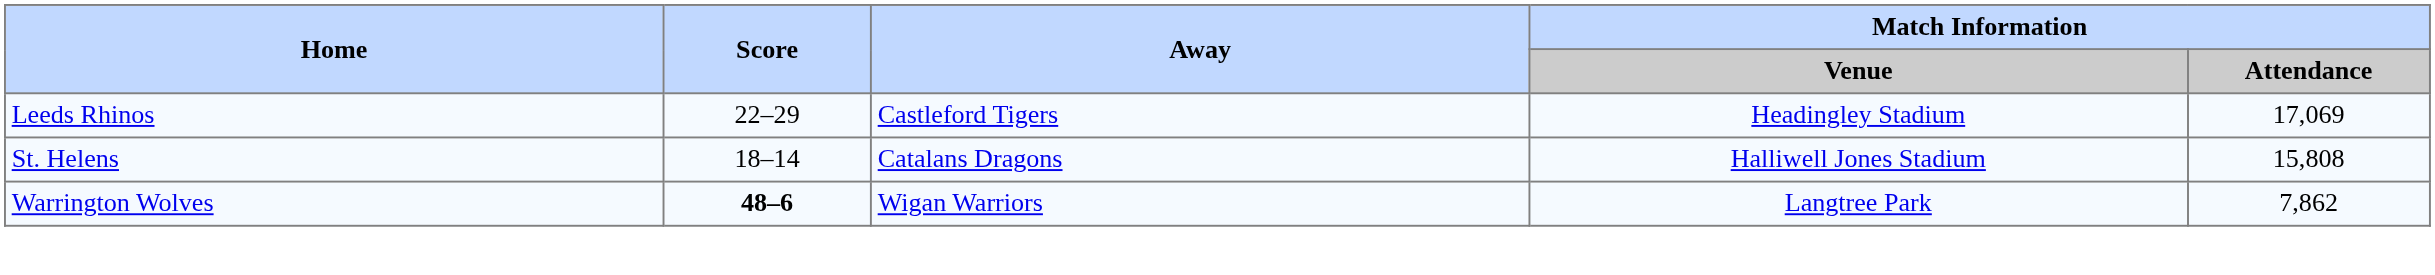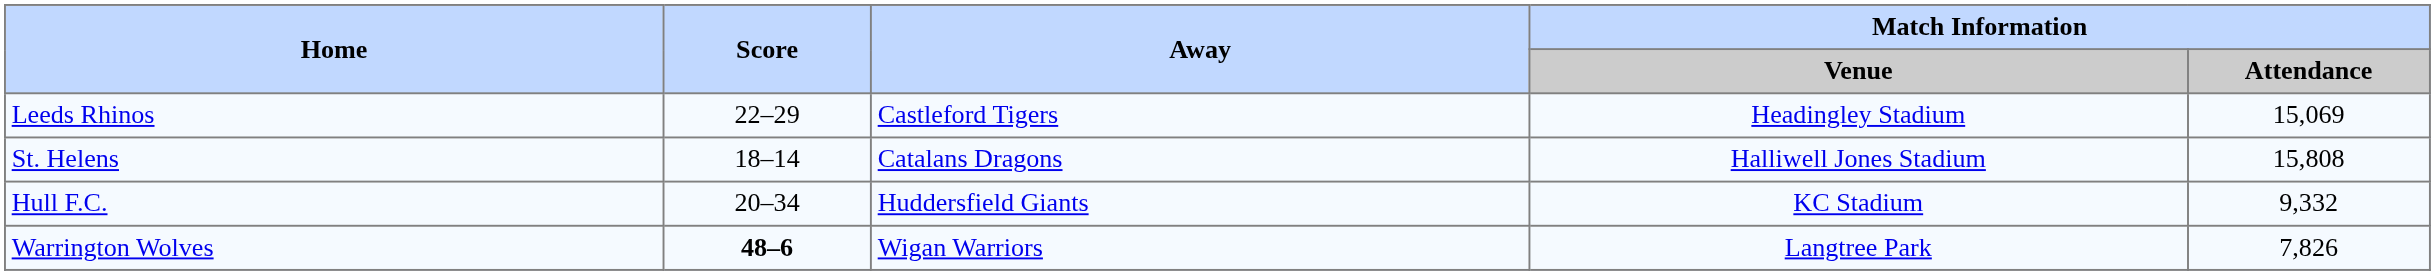 <table border=1 style="border-collapse:collapse; font-size:85%; text-align:center;" cellpadding=3 cellspacing=0 width=100%>
 <tr bgcolor=#C1D8FF>
 <th rowspan=2 width=19%>Home</th>
 <th rowspan=2 width=6%>Score</th>
 <th rowspan=2 width=19%>Away</th>
 <th colspan=2>Match Information</th>
 </tr>
 <tr bgcolor=#CCCCCC>
 <th width=19%>Venue</th>
 <th width=7%>Attendance</th>
 </tr>
 <tr bgcolor=#F5FAFF>
 <td align=left> <a href='#'>Leeds Rhinos</a></td>
 <td>22–29</td>
 <td align=left> <a href='#'>Castleford Tigers</a></td>
 <td><a href='#'>Headingley Stadium</a></td>
-<td>17,069</td>
+<td>15,069</td>
 </tr>
 <tr bgcolor=#F5FAFF>
 <td align=left> <a href='#'>St. Helens</a></td>
 <td>18–14</td>
 <td align=left> <a href='#'>Catalans Dragons</a></td>
 <td><a href='#'>Halliwell Jones Stadium</a></td>
 <td>15,808</td>
 </tr>
 <tr bgcolor=#F5FAFF>
+<td align=left> <a href='#'>Hull F.C.</a></td>
+<td>20–34</td>
+<td align=left> <a href='#'>Huddersfield Giants</a></td>
+<td><a href='#'>KC Stadium</a></td>
+<td>9,332</td>
+</tr>
+<tr bgcolor=#F5FAFF>
 <td align=left> <a href='#'>Warrington Wolves</a></td>
 <td><strong>48–6</strong></td>
 <td align=left> <a href='#'>Wigan Warriors</a></td>
 <td><a href='#'>Langtree Park</a></td>
-<td>7,862</td>
+<td>7,826</td>
 </tr>
 </table>
